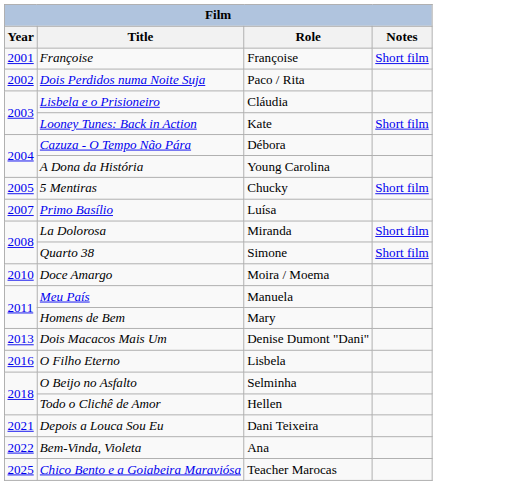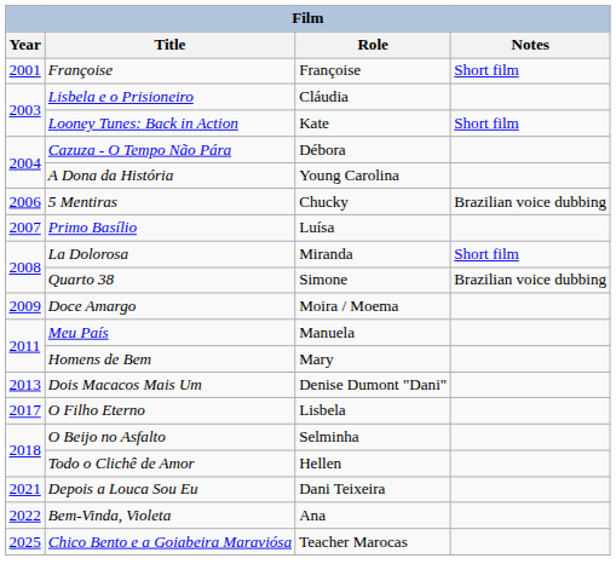 <table class="wikitable" style="font-size: 90%;">
 <tr>
 <th colspan="4" style="background: LightSteelBlue;">Film</th>
 </tr>
 <tr>
 <th>Year</th>
 <th>Title</th>
 <th>Role</th>
 <th>Notes</th>
 </tr>
 <tr>
 <td><a href='#'>2001</a></td>
 <td><em>Françoise</em></td>
 <td>Françoise</td>
 <td><a href='#'>Short film</a></td>
-</tr>
-<tr>
-<td><a href='#'>2002</a></td>
-<td><em><a href='#'>Dois Perdidos numa Noite Suja</a></em></td>
-<td>Paco / Rita</td>
-<td></td>
 </tr>
 <tr>
 <td rowspan="2"><a href='#'>2003</a></td>
 <td><em><a href='#'>Lisbela e o Prisioneiro</a></em></td>
 <td>Cláudia</td>
 <td></td>
 </tr>
 <tr>
 <td><em><a href='#'>Looney Tunes: Back in Action</a></em></td>
 <td>Kate</td>
 <td><a href='#'>Short film</a></td>
 </tr>
 <tr>
 <td rowspan="2"><a href='#'>2004</a></td>
 <td><em><a href='#'>Cazuza - O Tempo Não Pára</a></em></td>
 <td>Débora</td>
 <td></td>
 </tr>
 <tr>
 <td><em>A Dona da História</em></td>
 <td>Young Carolina</td>
 <td></td>
 </tr>
 <tr>
-<td><a href='#'>2005</a></td>
+<td><a href='#'>2006</a></td>
 <td><em>5 Mentiras</em></td>
 <td>Chucky</td>
-<td><a href='#'>Short film</a></td>
+<td>Brazilian voice dubbing</td>
 </tr>
 <tr>
 <td><a href='#'>2007</a></td>
 <td><em><a href='#'>Primo Basílio</a></em></td>
 <td>Luísa</td>
 <td></td>
 </tr>
 <tr>
 <td rowspan="2"><a href='#'>2008</a></td>
 <td><em>La Dolorosa</em></td>
 <td>Miranda</td>
 <td><a href='#'>Short film</a></td>
 </tr>
 <tr>
 <td><em>Quarto 38</em></td>
 <td>Simone</td>
-<td><a href='#'>Short film</a></td>
+<td>Brazilian voice dubbing</td>
 </tr>
 <tr>
-<td><a href='#'>2010</a></td>
+<td><a href='#'>2009</a></td>
 <td><em>Doce Amargo</em></td>
 <td>Moira / Moema</td>
 <td></td>
 </tr>
 <tr>
 <td rowspan="2"><a href='#'>2011</a></td>
 <td><em><a href='#'>Meu País</a></em></td>
 <td>Manuela</td>
 <td></td>
 </tr>
 <tr>
 <td><em>Homens de Bem</em></td>
 <td>Mary</td>
 <td></td>
 </tr>
 <tr>
 <td><a href='#'>2013</a></td>
 <td><em>Dois Macacos Mais Um</em></td>
 <td>Denise Dumont "Dani"</td>
 <td></td>
 </tr>
 <tr>
-<td><a href='#'>2016</a></td>
+<td><a href='#'>2017</a></td>
 <td><em>O Filho Eterno</em></td>
 <td>Lisbela</td>
 <td></td>
 </tr>
 <tr>
 <td rowspan="2"><a href='#'>2018</a></td>
 <td><em>O Beijo no Asfalto</em></td>
 <td>Selminha</td>
 <td></td>
 </tr>
 <tr>
 <td><em>Todo o Clichê de Amor</em></td>
 <td>Hellen</td>
 <td></td>
 </tr>
 <tr>
 <td><a href='#'>2021</a></td>
 <td><em>Depois a Louca Sou Eu</em></td>
 <td>Dani Teixeira</td>
 <td></td>
 </tr>
 <tr>
 <td><a href='#'>2022</a></td>
 <td><em>Bem-Vinda, Violeta</em></td>
 <td>Ana</td>
 <td></td>
 </tr>
 <tr>
 <td><a href='#'>2025</a></td>
 <td><em><a href='#'>Chico Bento e a Goiabeira Maraviósa</a></em></td>
 <td>Teacher Marocas</td>
 <td></td>
 </tr>
 </table>
